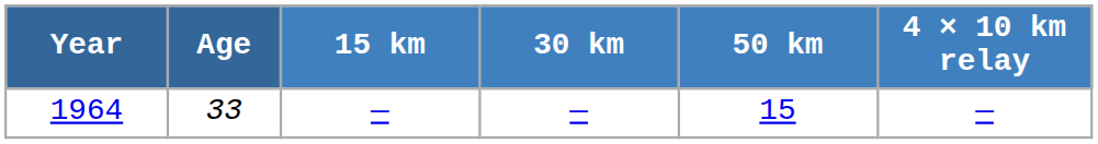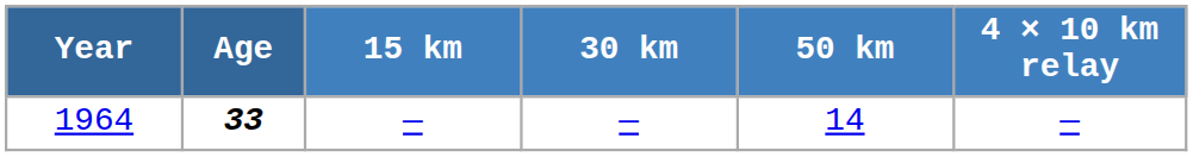 <table class="wikitable" style="font-size:95%; text-align:center; border:grey solid 1px; border-collapse:collapse; background:#ffffff;">
 <tr>
 <th style="background-color:#369; color:white; width:60px;"> Year </th>
 <th style="background-color:#369; color:white; width:40px;"> Age </th>
 <th style="background-color:#4180be; color:white; width:75px;"> 15 km </th>
 <th style="background-color:#4180be; color:white; width:75px;"> 30 km </th>
 <th style="background-color:#4180be; color:white; width:75px;"> 50 km </th>
 <th style="background-color:#4180be; color:white; width:75px;"> 4 × 10 km <br> relay </th>
 </tr>
 <tr>
 <td><a href='#'>1964</a></td>
-<td><em>33</em></td>
+<td><strong><em>33</em></strong></td>
 <td><a href='#'>—</a></td>
 <td><a href='#'>—</a></td>
-<td><a href='#'>15</a></td>
+<td><a href='#'>14</a></td>
 <td><a href='#'>—</a></td>
 </tr>
 </table>
